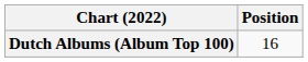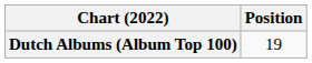 <table class="wikitable plainrowheaders" style="text-align:center">
 <tr>
 <th scope="col">Chart (2022)</th>
 <th scope="col">Position</th>
 </tr>
 <tr>
 <th scope="row">Dutch Albums (Album Top 100)</th>
-<td>16</td>
+<td>19</td>
 </tr>
 </table>
